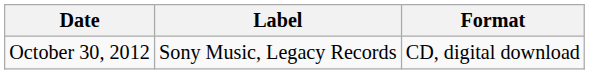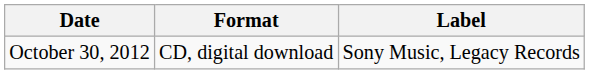 <table class="wikitable">
 <tr>
 <th>Date</th>
+<th>Format</th>
 <th>Label</th>
-<th>Format</th>
 </tr>
 <tr>
 <td>October 30, 2012</td>
+<td>CD, digital download</td>
 <td>Sony Music, Legacy Records</td>
-<td>CD, digital download</td>
 </tr>
 </table>
